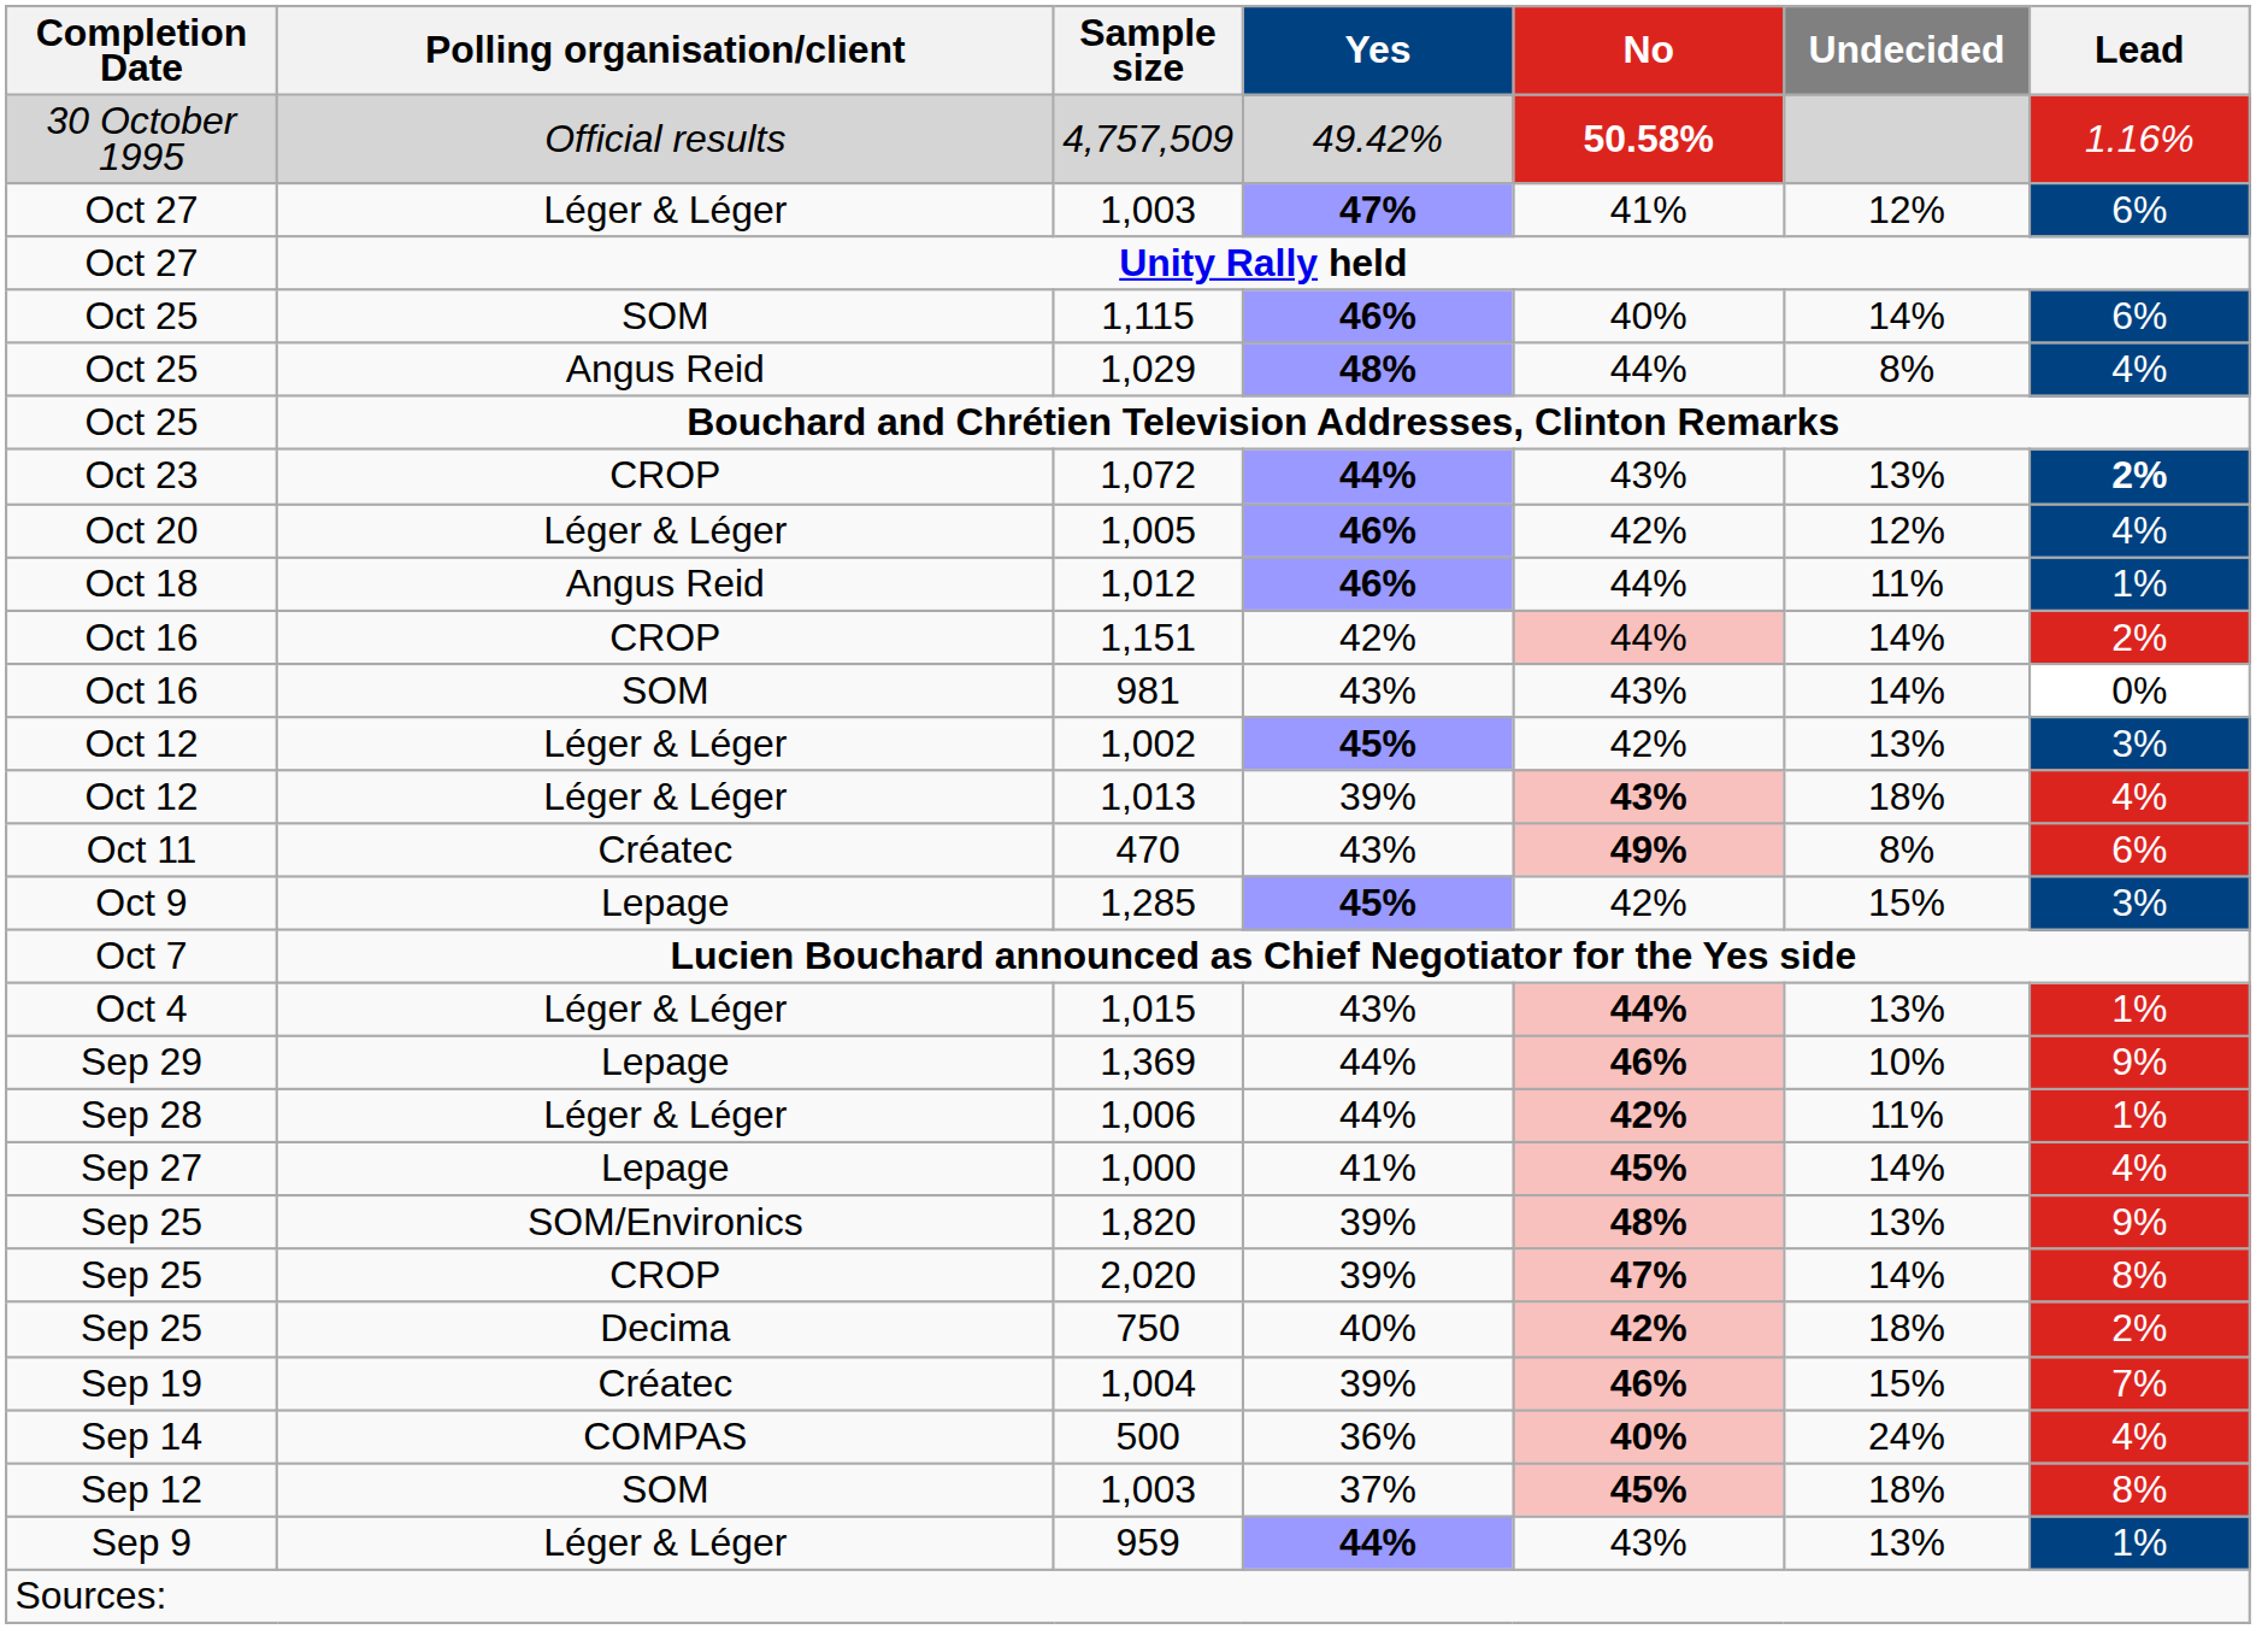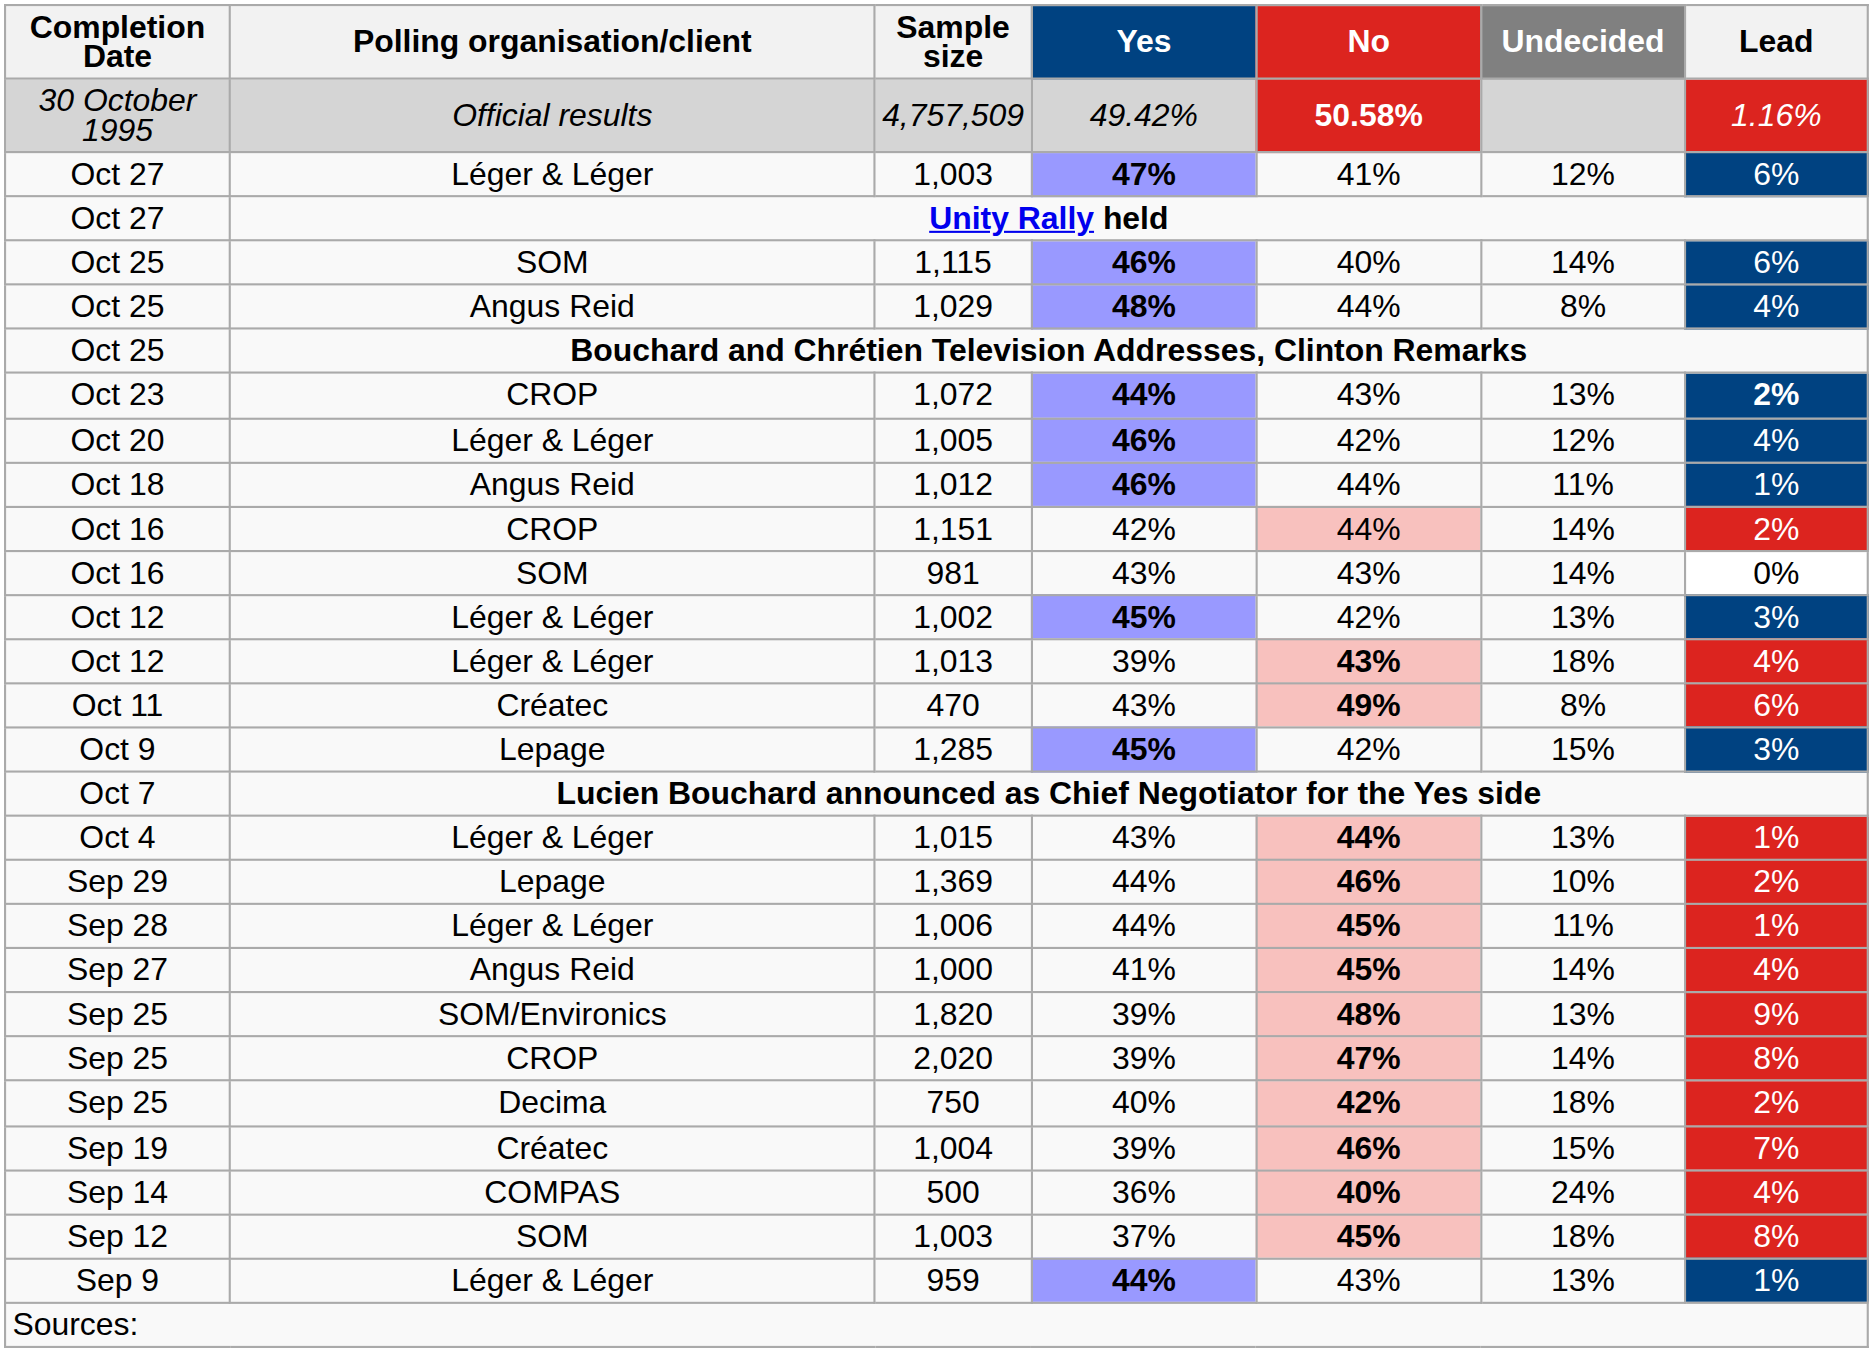 <table class="wikitable sortable" style="text-align:center;font-size:95%;line-height:14px">
 <tr>
 <th ! style="width:100px;">Completion Date</th>
 <th style="width:300px;">Polling organisation/client</th>
 <th class="unsortable" style="width:65px;">Sample size</th>
 <th class="unsortable" style="background:#004281; color:white; width:100px;">Yes</th>
 <th class="unsortable"  style="background:#dc241f; color:white; width:100px;">No</th>
 <th class="unsortable"  style="background:gray; color:white; width:90px;">Undecided</th>
 <th class="unsortable"  style="width:80px;">Lead</th>
 </tr>
 <tr>
 <td data-sort-value="2015-7-27" style="background:#D5D5D5"><em>30 October 1995</em></td>
 <td style="background:#D5D5D5"><em>Official results</em></td>
 <td style="background:#D5D5D5"><em>4,757,509</em></td>
 <td style="background:#D5D5D5"><em>49.42%</em></td>
 <td style="background:#dc241f; color:white;"><strong>50.58%</strong></td>
 <td style="background:#D5D5D5"></td>
 <td style="background:#dc241f; color:white;"><em>1.16%</em></td>
 </tr>
 <tr>
 <td data-sort-value="2014-1-20">Oct 27</td>
 <td>Léger & Léger</td>
 <td>1,003</td>
 <td style="background:#99f;"><strong>47%</strong></td>
 <td>41%</td>
 <td>12%</td>
 <td style="background:#004281; color:white;">6%</td>
 </tr>
 <tr>
 <td data-sort-value="2013-11-26">Oct 27</td>
 <td colspan="6"><strong><a href='#'>Unity Rally</a> held</strong></td>
 </tr>
 <tr>
 <td data-sort-value="2014-1-20">Oct 25</td>
 <td>SOM</td>
 <td>1,115</td>
 <td style="background:#99f;"><strong>46%</strong></td>
 <td>40%</td>
 <td>14%</td>
 <td style="background:#004281; color:white;">6%</td>
 </tr>
 <tr>
 <td data-sort-value="2014-1-20">Oct 25</td>
 <td>Angus Reid</td>
 <td>1,029</td>
 <td style="background:#99f;"><strong>48%</strong></td>
 <td>44%</td>
 <td>8%</td>
 <td style="background:#004281; color:white;">4%</td>
 </tr>
 <tr>
 <td data-sort-value="2013-11-26">Oct 25</td>
 <td colspan="6"><strong>Bouchard and Chrétien Television Addresses, Clinton Remarks</strong></td>
 </tr>
 <tr>
 <td data-sort-value="2014-1-20">Oct 23</td>
 <td>CROP</td>
 <td>1,072</td>
 <td style="background:#99f;"><strong>44%</strong></td>
 <td>43%</td>
 <td>13%</td>
 <td style="background:#004281; color:white;"><strong>2%</strong></td>
 </tr>
 <tr>
 <td data-sort-value="2014-1-20">Oct 20</td>
 <td>Léger & Léger</td>
 <td>1,005</td>
 <td style="background:#99f;"><strong>46%</strong></td>
 <td>42%</td>
 <td>12%</td>
 <td style="background:#004281; color:white;">4%</td>
 </tr>
 <tr>
 <td data-sort-value="2014-1-20">Oct 18</td>
 <td>Angus Reid</td>
 <td>1,012</td>
 <td style="background:#99f;"><strong>46%</strong></td>
 <td>44%</td>
 <td>11%</td>
 <td style="background:#004281; color:white;">1%</td>
 </tr>
 <tr>
 <td data-sort-value="2014-1-20">Oct 16</td>
 <td>CROP</td>
 <td>1,151</td>
 <td>42%</td>
 <td style="background:#f8c1be;">44%</td>
 <td>14%</td>
 <td style="background:#dc241f; color:white;">2%</td>
 </tr>
 <tr>
 <td data-sort-value="2014-1-20">Oct 16</td>
 <td>SOM</td>
 <td>981</td>
 <td>43%</td>
 <td>43%</td>
 <td>14%</td>
 <td style="background:white; color:black;">0%</td>
 </tr>
 <tr>
 <td data-sort-value="2014-1-20">Oct 12</td>
 <td>Léger & Léger</td>
 <td>1,002</td>
 <td style="background:#99f;"><strong>45%</strong></td>
 <td>42%</td>
 <td>13%</td>
 <td style="background:#004281; color:white;">3%</td>
 </tr>
 <tr>
 <td data-sort-value="2014-1-20">Oct 12</td>
 <td>Léger & Léger</td>
 <td>1,013</td>
 <td>39%</td>
 <td style="background:#f8c1be;"><strong>43%</strong></td>
 <td>18%</td>
 <td style="background:#dc241f; color:white;">4%</td>
 </tr>
 <tr>
 <td data-sort-value="2014-1-20">Oct 11</td>
 <td>Créatec</td>
 <td>470</td>
 <td>43%</td>
 <td style="background:#f8c1be;"><strong>49%</strong></td>
 <td>8%</td>
 <td style="background:#dc241f; color:white;">6%</td>
 </tr>
 <tr>
 <td data-sort-value="2014-1-20">Oct 9</td>
 <td>Lepage</td>
 <td>1,285</td>
 <td style="background:#99f;"><strong>45%</strong></td>
 <td>42%</td>
 <td>15%</td>
 <td style="background:#004281; color:white;">3%</td>
 </tr>
 <tr>
 <td data-sort-value="2013-11-26">Oct 7</td>
 <td colspan="6"><strong>Lucien Bouchard announced as Chief Negotiator for the Yes side</strong></td>
 </tr>
 <tr>
 <td data-sort-value="2014-1-20">Oct 4</td>
 <td>Léger & Léger</td>
 <td>1,015</td>
 <td>43%</td>
 <td style="background:#f8c1be;"><strong>44%</strong></td>
 <td>13%</td>
 <td style="background:#dc241f; color:white;">1%</td>
 </tr>
 <tr>
 <td data-sort-value="2014-1-20">Sep 29</td>
 <td>Lepage</td>
 <td>1,369</td>
 <td>44%</td>
 <td style="background:#f8c1be;"><strong>46%</strong></td>
 <td>10%</td>
-<td style="background:#dc241f; color:white;">9%</td>
+<td style="background:#dc241f; color:white;">2%</td>
 </tr>
 <tr>
 <td data-sort-value="2014-1-20">Sep 28</td>
 <td>Léger & Léger</td>
 <td>1,006</td>
 <td>44%</td>
-<td style="background:#f8c1be;"><strong>42%</strong></td>
+<td style="background:#f8c1be;"><strong>45%</strong></td>
 <td>11%</td>
 <td style="background:#dc241f; color:white;">1%</td>
 </tr>
 <tr>
 <td data-sort-value="2014-1-20">Sep 27</td>
-<td>Lepage</td>
+<td>Angus Reid</td>
 <td>1,000</td>
 <td>41%</td>
 <td style="background:#f8c1be;"><strong>45%</strong></td>
 <td>14%</td>
 <td style="background:#dc241f; color:white;">4%</td>
 </tr>
 <tr>
 <td data-sort-value="2014-1-20">Sep 25</td>
 <td>SOM/Environics</td>
 <td>1,820</td>
 <td>39%</td>
 <td style="background:#f8c1be;"><strong>48%</strong></td>
 <td>13%</td>
 <td style="background:#dc241f; color:white;">9%</td>
 </tr>
 <tr>
 <td data-sort-value="2014-1-20">Sep 25</td>
 <td>CROP</td>
 <td>2,020</td>
 <td>39%</td>
 <td style="background:#f8c1be;"><strong>47%</strong></td>
 <td>14%</td>
 <td style="background:#dc241f; color:white;">8%</td>
 </tr>
 <tr>
 <td data-sort-value="2014-1-20">Sep 25</td>
 <td>Decima</td>
 <td>750</td>
 <td>40%</td>
 <td style="background:#f8c1be;"><strong>42%</strong></td>
 <td>18%</td>
 <td style="background:#dc241f; color:white;">2%</td>
 </tr>
 <tr>
 <td data-sort-value="2014-1-20">Sep 19</td>
 <td>Créatec</td>
 <td>1,004</td>
 <td>39%</td>
 <td style="background:#f8c1be;"><strong>46%</strong></td>
 <td>15%</td>
 <td style="background:#dc241f; color:white;">7%</td>
 </tr>
 <tr>
 <td data-sort-value="2014-1-20">Sep 14</td>
 <td>COMPAS</td>
 <td>500</td>
 <td>36%</td>
 <td style="background:#f8c1be;"><strong>40%</strong></td>
 <td>24%</td>
 <td style="background:#dc241f; color:white;">4%</td>
 </tr>
 <tr>
 <td data-sort-value="2014-1-20">Sep 12</td>
 <td>SOM</td>
 <td>1,003</td>
 <td>37%</td>
 <td style="background:#f8c1be;"><strong>45%</strong></td>
 <td>18%</td>
 <td style="background:#dc241f; color:white;">8%</td>
 </tr>
 <tr>
 <td data-sort-value="2014-1-20">Sep 9</td>
 <td>Léger & Léger</td>
 <td>959</td>
 <td style="background:#99f;"><strong>44%</strong></td>
 <td>43%</td>
 <td>13%</td>
 <td style="background:#004281; color:white;">1%</td>
 </tr>
 <tr>
 <td align=left colspan=7>Sources: </td>
 </tr>
 </table>
